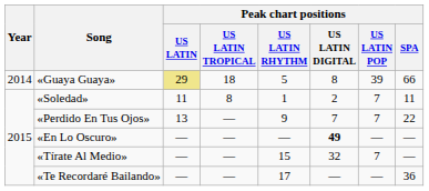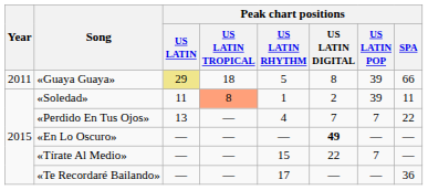 <table class="wikitable">
 <tr>
 <th rowspan="2">Year</th>
 <th rowspan="2">Song</th>
 <th colspan="6">Peak chart positions</th>
 </tr>
 <tr>
 <th width="30"><small><a href='#'>US<br>LATIN</a></small></th>
 <th width="30"><small><a href='#'>US<br>LATIN TROPICAL</a></small></th>
 <th width="30"><small><a href='#'>US<br>LATIN RHYTHM</a></small></th>
 <th width="30"><small>US<br>LATIN DIGITAL</small></th>
 <th width="30"><small><a href='#'>US<br>LATIN POP</a></small></th>
 <th width="30"><small><a href='#'>SPA</a></small></th>
 </tr>
 <tr>
-<td align="center">2014</td>
+<td align="center">2011</td>
 <td>«Guaya Guaya»</td>
 <td align="center" style="background: khaki;">29</td>
 <td align="center">18</td>
 <td align="center">5</td>
 <td align="center">8</td>
 <td align="center">39</td>
 <td align="center">66</td>
 </tr>
 <tr>
 <td align="center" rowspan="5">2015</td>
 <td>«Soledad»</td>
 <td align="center">11</td>
-<td align="center">8</td>
+<td align="center" style="background: lightsalmon;">8</td>
 <td align="center">1</td>
 <td align="center">2</td>
-<td align="center">7</td>
+<td align="center">39</td>
 <td align="center">11</td>
 </tr>
 <tr>
 <td>«Perdido En Tus Ojos»</td>
 <td align="center">13</td>
 <td align="center">—</td>
-<td align="center">9</td>
+<td align="center">4</td>
 <td align="center">7</td>
 <td align="center">7</td>
 <td align="center">22</td>
 </tr>
 <tr>
 <td>«En Lo Oscuro»</td>
 <td align="center">—</td>
 <td align="center">—</td>
 <td align="center">—</td>
 <td align="center"><strong>49</strong></td>
 <td align="center">—</td>
 <td align="center">—</td>
 </tr>
 <tr>
 <td>«Tírate Al Medio»</td>
 <td align="center">—</td>
 <td align="center">—</td>
 <td align="center">15</td>
-<td align="center">32</td>
+<td align="center">22</td>
 <td align="center">7</td>
 <td align="center">—</td>
 </tr>
 <tr>
 <td>«Te Recordaré Bailando»</td>
 <td align="center">—</td>
 <td align="center">—</td>
 <td align="center">17</td>
 <td align="center">—</td>
 <td align="center">—</td>
 <td align="center">36</td>
 </tr>
 </table>
